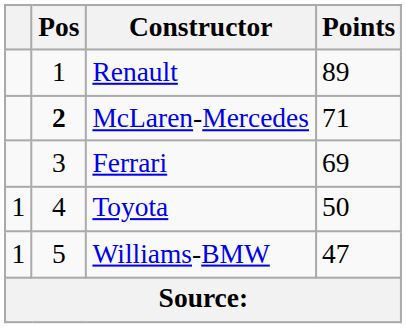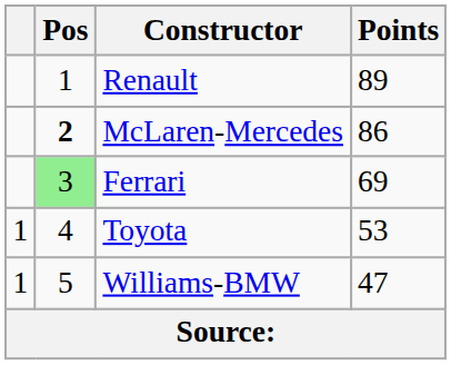 <table class="wikitable" style="font-size: 85%;">
 <tr>
 <th></th>
 <th>Pos</th>
 <th>Constructor</th>
 <th>Points</th>
 </tr>
 <tr>
 <td></td>
 <td align="center">1</td>
 <td> <a href='#'>Renault</a></td>
 <td>89</td>
 </tr>
 <tr>
 <td></td>
 <td align="center"><strong>2</strong></td>
 <td> <a href='#'>McLaren</a>-<a href='#'>Mercedes</a></td>
-<td>71</td>
+<td>86</td>
 </tr>
 <tr>
 <td></td>
-<td align="center">3</td>
+<td align="center" style="background: lightgreen;">3</td>
 <td> <a href='#'>Ferrari</a></td>
 <td>69</td>
 </tr>
 <tr>
 <td> 1</td>
 <td align="center">4</td>
 <td> <a href='#'>Toyota</a></td>
-<td>50</td>
+<td>53</td>
 </tr>
 <tr>
 <td> 1</td>
 <td align="center">5</td>
 <td> <a href='#'>Williams</a>-<a href='#'>BMW</a></td>
 <td>47</td>
 </tr>
 <tr>
 <th colspan=4>Source: </th>
 </tr>
 </table>
